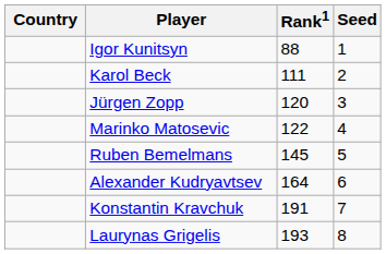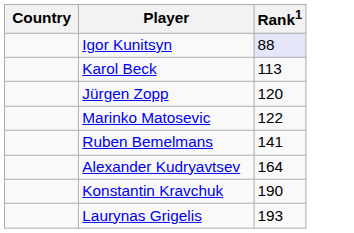 <table class="sortable wikitable">
 <tr>
 <th width="70">Country</th>
 <th width="175">Player</th>
 <th>Rank<sup>1</sup></th>
-<th>Seed</th>
 </tr>
 <tr>
 <td></td>
 <td><a href='#'>Igor Kunitsyn</a></td>
-<td>88</td>
-<td>1</td>
+<td style="background: lavender;">88</td>
 </tr>
 <tr>
 <td></td>
 <td><a href='#'>Karol Beck</a></td>
-<td>111</td>
-<td>2</td>
+<td>113</td>
 </tr>
 <tr>
 <td></td>
 <td><a href='#'>Jürgen Zopp</a></td>
 <td>120</td>
-<td>3</td>
 </tr>
 <tr>
 <td></td>
 <td><a href='#'>Marinko Matosevic</a></td>
 <td>122</td>
-<td>4</td>
 </tr>
 <tr>
 <td></td>
 <td><a href='#'>Ruben Bemelmans</a></td>
-<td>145</td>
-<td>5</td>
+<td>141</td>
 </tr>
 <tr>
 <td></td>
 <td><a href='#'>Alexander Kudryavtsev</a></td>
 <td>164</td>
-<td>6</td>
 </tr>
 <tr>
 <td></td>
 <td><a href='#'>Konstantin Kravchuk</a></td>
-<td>191</td>
-<td>7</td>
+<td>190</td>
 </tr>
 <tr>
 <td></td>
 <td><a href='#'>Laurynas Grigelis</a></td>
 <td>193</td>
-<td>8</td>
 </tr>
 </table>
